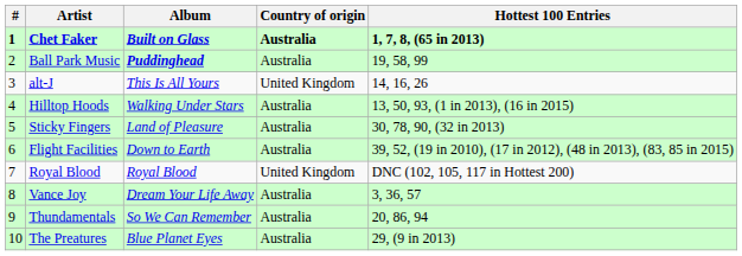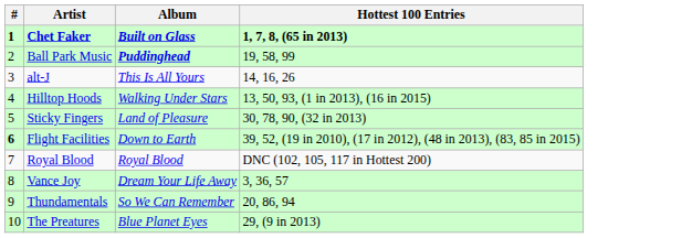 <table class="wikitable sortable">
 <tr>
 <th>#</th>
 <th Artist>Artist</th>
 <th>Album</th>
-<th>Country of origin</th>
 <th>Hottest 100 Entries</th>
 </tr>
 <tr style="background: #ccffcc">
 <td><strong>1</strong></td>
 <td><strong><a href='#'>Chet Faker</a></strong></td>
 <td><strong><em><a href='#'>Built on Glass</a></em></strong></td>
-<td><strong>Australia</strong></td>
 <td><strong>1, 7, 8, (65 in 2013)</strong></td>
 </tr>
 <tr style="background: #ccffcc">
 <td>2</td>
 <td><a href='#'>Ball Park Music</a></td>
 <td><strong><em><a href='#'>Puddinghead</a></em></strong></td>
-<td>Australia</td>
 <td>19, 58, 99</td>
 </tr>
 <tr>
 <td>3</td>
 <td><a href='#'>alt-J</a></td>
 <td><em><a href='#'>This Is All Yours</a></em></td>
-<td>United Kingdom</td>
 <td>14, 16, 26</td>
 </tr>
 <tr style="background: #ccffcc">
 <td>4</td>
 <td><a href='#'>Hilltop Hoods</a></td>
 <td><em><a href='#'>Walking Under Stars</a></em></td>
-<td>Australia</td>
 <td>13, 50, 93, (1 in 2013), (16 in 2015)</td>
 </tr>
 <tr style="background: #ccffcc">
 <td>5</td>
 <td><a href='#'>Sticky Fingers</a></td>
 <td><em><a href='#'>Land of Pleasure</a></em></td>
-<td>Australia</td>
 <td>30, 78, 90, (32 in 2013)</td>
 </tr>
 <tr style="background: #ccffcc">
-<td>6</td>
+<td><strong>6</strong></td>
 <td><a href='#'>Flight Facilities</a></td>
 <td><a href='#'><em>Down to Earth</em></a></td>
-<td>Australia</td>
 <td>39, 52, (19 in 2010), (17 in 2012), (48 in 2013), (83, 85 in 2015)</td>
 </tr>
 <tr>
 <td>7</td>
 <td><a href='#'>Royal Blood</a></td>
 <td><em><a href='#'>Royal Blood</a></em></td>
-<td>United Kingdom</td>
 <td>DNC (102, 105, 117 in Hottest 200)</td>
 </tr>
 <tr style="background: #ccffcc">
 <td>8</td>
 <td><a href='#'>Vance Joy</a></td>
 <td><em><a href='#'>Dream Your Life Away</a></em></td>
-<td>Australia</td>
 <td>3, 36, 57</td>
 </tr>
 <tr style="background: #ccffcc">
 <td>9</td>
 <td><a href='#'>Thundamentals</a></td>
 <td><em><a href='#'>So We Can Remember</a></em></td>
-<td>Australia</td>
 <td>20, 86, 94</td>
 </tr>
 <tr style="background: #ccffcc">
 <td>10</td>
 <td><a href='#'>The Preatures</a></td>
 <td><em><a href='#'>Blue Planet Eyes</a></em></td>
-<td>Australia</td>
 <td>29, (9 in 2013)</td>
 </tr>
 </table>
